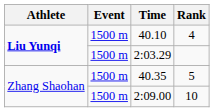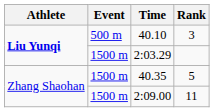 <table class="wikitable" style="font-size:90%">
 <tr>
 <th>Athlete</th>
 <th>Event</th>
 <th>Time</th>
 <th>Rank</th>
 </tr>
 <tr align=center>
 <td align=left rowspan=2><strong><a href='#'>Liu Yunqi</a></strong></td>
-<td align=left><a href='#'>1500 m</a></td>
+<td align=left><a href='#'>500 m</a></td>
 <td>40.10</td>
-<td>4</td>
+<td>3</td>
 </tr>
 <tr align=center>
 <td align=left><a href='#'>1500 m</a></td>
 <td>2:03.29</td>
 <td></td>
 </tr>
 <tr align=center>
 <td align=left rowspan=2><a href='#'>Zhang Shaohan</a></td>
 <td align=left><a href='#'>1500 m</a></td>
 <td>40.35</td>
 <td>5</td>
 </tr>
 <tr align=center>
 <td align=left><a href='#'>1500 m</a></td>
 <td>2:09.00</td>
-<td>10</td>
+<td>11</td>
 </tr>
 </table>
